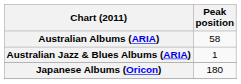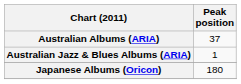 <table class="wikitable sortable plainrowheaders" style="text-align:center">
 <tr>
 <th scope="col">Chart (2011)</th>
 <th scope="col">Peak<br>position</th>
 </tr>
 <tr>
 <th scope="row">Australian Albums (<a href='#'>ARIA</a>)</th>
-<td>58</td>
+<td>37</td>
 </tr>
 <tr>
 <th scope="row">Australian Jazz & Blues Albums (<a href='#'>ARIA</a>)</th>
 <td>1</td>
 </tr>
 <tr>
 </tr>
 <tr>
 </tr>
 <tr>
 </tr>
 <tr>
 </tr>
 <tr>
 </tr>
 <tr>
 </tr>
 <tr>
 </tr>
 <tr>
 </tr>
 <tr>
 </tr>
 <tr>
 <th scope="row">Japanese Albums (<a href='#'>Oricon</a>)</th>
 <td>180</td>
 </tr>
 <tr>
 </tr>
 <tr>
 </tr>
 <tr>
 </tr>
 <tr>
 </tr>
 <tr>
 </tr>
 <tr>
 </tr>
 <tr>
 </tr>
 <tr>
 </tr>
 </table>
